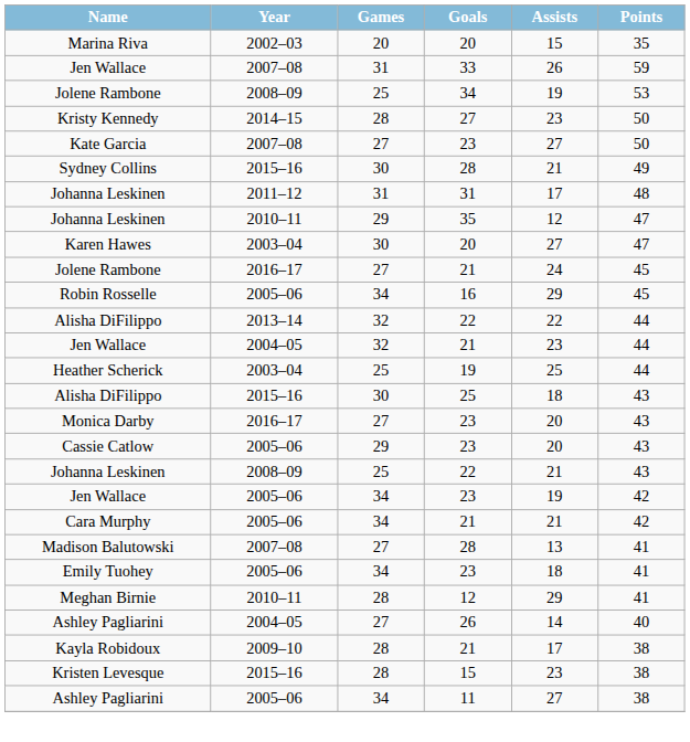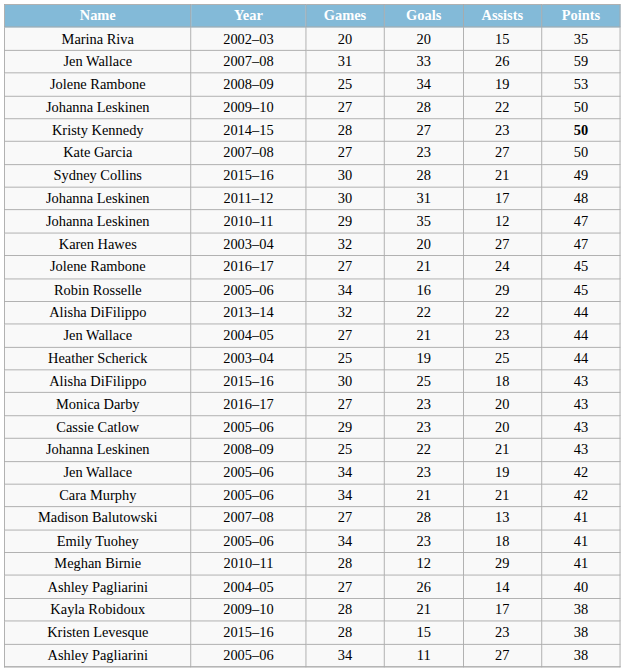 <table class="wikitable">
 <tr align="center"  style=" background:#83bad8; color:#ffffff;">
 <td ! scope="col" width="200px"><strong>Name</strong></td>
 <td ! scope="col" width="120px"><strong>Year</strong></td>
 <td ! scope="col" width="80px"><strong>Games</strong></td>
 <td ! scope="col" width="80px"><strong>Goals</strong></td>
 <td ! scope="col" width="80px"><strong>Assists</strong></td>
 <td ! scope="col" width="80px"><strong>Points</strong></td>
 </tr>
 <tr align="center" bgcolor="">
 <td>Marina Riva</td>
 <td>2002–03</td>
 <td>20</td>
 <td>20</td>
 <td>15</td>
 <td>35</td>
 </tr>
 <tr align="center" bgcolor="">
 <td>Jen Wallace</td>
 <td>2007–08</td>
 <td>31</td>
 <td>33</td>
 <td>26</td>
 <td>59</td>
 </tr>
 <tr align="center" bgcolor="">
 <td>Jolene Rambone</td>
 <td>2008–09</td>
 <td>25</td>
 <td>34</td>
 <td>19</td>
 <td>53</td>
 </tr>
 <tr align="center" bgcolor="">
+<td>Johanna Leskinen</td>
+<td>2009–10</td>
+<td>27</td>
+<td>28</td>
+<td>22</td>
+<td>50</td>
+</tr>
+<tr align="center" bgcolor="">
 <td>Kristy Kennedy</td>
 <td>2014–15</td>
 <td>28</td>
 <td>27</td>
 <td>23</td>
-<td>50</td>
+<td><strong>50</strong></td>
 </tr>
 <tr align="center" bgcolor="">
 <td>Kate Garcia</td>
 <td>2007–08</td>
 <td>27</td>
 <td>23</td>
 <td>27</td>
 <td>50</td>
 </tr>
 <tr align="center" bgcolor="">
 <td>Sydney Collins</td>
 <td>2015–16</td>
 <td>30</td>
 <td>28</td>
 <td>21</td>
 <td>49</td>
 </tr>
 <tr align="center" bgcolor="">
 <td>Johanna Leskinen</td>
 <td>2011–12</td>
-<td>31</td>
+<td>30</td>
 <td>31</td>
 <td>17</td>
 <td>48</td>
 </tr>
 <tr align="center" bgcolor="">
 <td>Johanna Leskinen</td>
 <td>2010–11</td>
 <td>29</td>
 <td>35</td>
 <td>12</td>
 <td>47</td>
 </tr>
 <tr align="center" bgcolor="">
 <td>Karen Hawes</td>
 <td>2003–04</td>
-<td>30</td>
+<td>32</td>
 <td>20</td>
 <td>27</td>
 <td>47</td>
 </tr>
 <tr align="center" bgcolor="">
 <td>Jolene Rambone</td>
 <td>2016–17</td>
 <td>27</td>
 <td>21</td>
 <td>24</td>
 <td>45</td>
 </tr>
 <tr align="center" bgcolor="">
 <td>Robin Rosselle</td>
 <td>2005–06</td>
 <td>34</td>
 <td>16</td>
 <td>29</td>
 <td>45</td>
 </tr>
 <tr align="center" bgcolor="">
 <td>Alisha DiFilippo</td>
 <td>2013–14</td>
 <td>32</td>
 <td>22</td>
 <td>22</td>
 <td>44</td>
 </tr>
 <tr align="center" bgcolor="">
 <td>Jen Wallace</td>
 <td>2004–05</td>
-<td>32</td>
+<td>27</td>
 <td>21</td>
 <td>23</td>
 <td>44</td>
 </tr>
 <tr align="center" bgcolor="">
 <td>Heather Scherick</td>
 <td>2003–04</td>
 <td>25</td>
 <td>19</td>
 <td>25</td>
 <td>44</td>
 </tr>
 <tr align="center" bgcolor="">
 <td>Alisha DiFilippo</td>
 <td>2015–16</td>
 <td>30</td>
 <td>25</td>
 <td>18</td>
 <td>43</td>
 </tr>
 <tr align="center" bgcolor="">
 <td>Monica Darby</td>
 <td>2016–17</td>
 <td>27</td>
 <td>23</td>
 <td>20</td>
 <td>43</td>
 </tr>
 <tr align="center" bgcolor="">
 <td>Cassie Catlow</td>
 <td>2005–06</td>
 <td>29</td>
 <td>23</td>
 <td>20</td>
 <td>43</td>
 </tr>
 <tr align="center" bgcolor="">
 <td>Johanna Leskinen</td>
 <td>2008–09</td>
 <td>25</td>
 <td>22</td>
 <td>21</td>
 <td>43</td>
 </tr>
 <tr align="center" bgcolor="">
 <td>Jen Wallace</td>
 <td>2005–06</td>
 <td>34</td>
 <td>23</td>
 <td>19</td>
 <td>42</td>
 </tr>
 <tr align="center" bgcolor="">
 <td>Cara Murphy</td>
 <td>2005–06</td>
 <td>34</td>
 <td>21</td>
 <td>21</td>
 <td>42</td>
 </tr>
 <tr align="center" bgcolor="">
 <td>Madison Balutowski</td>
 <td>2007–08</td>
 <td>27</td>
 <td>28</td>
 <td>13</td>
 <td>41</td>
 </tr>
 <tr align="center" bgcolor="">
 <td>Emily Tuohey</td>
 <td>2005–06</td>
 <td>34</td>
 <td>23</td>
 <td>18</td>
 <td>41</td>
 </tr>
 <tr align="center" bgcolor="">
 <td>Meghan Birnie</td>
 <td>2010–11</td>
 <td>28</td>
 <td>12</td>
 <td>29</td>
 <td>41</td>
 </tr>
 <tr align="center" bgcolor="">
 <td>Ashley Pagliarini</td>
 <td>2004–05</td>
 <td>27</td>
 <td>26</td>
 <td>14</td>
 <td>40</td>
 </tr>
 <tr align="center" bgcolor="">
 <td>Kayla Robidoux</td>
 <td>2009–10</td>
 <td>28</td>
 <td>21</td>
 <td>17</td>
 <td>38</td>
 </tr>
 <tr align="center" bgcolor="">
 <td>Kristen Levesque</td>
 <td>2015–16</td>
 <td>28</td>
 <td>15</td>
 <td>23</td>
 <td>38</td>
 </tr>
 <tr align="center" bgcolor="">
 <td>Ashley Pagliarini</td>
 <td>2005–06</td>
 <td>34</td>
 <td>11</td>
 <td>27</td>
 <td>38</td>
 </tr>
 <tr align="center" bgcolor="">
 </tr>
 </table>
